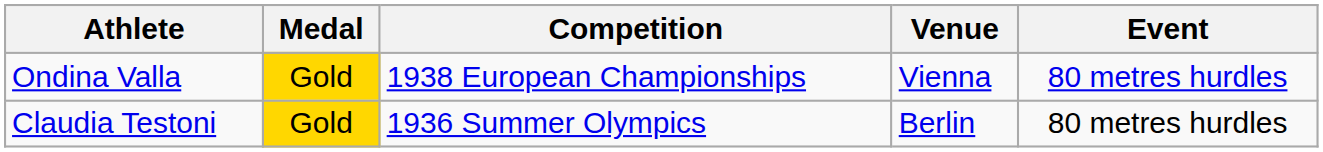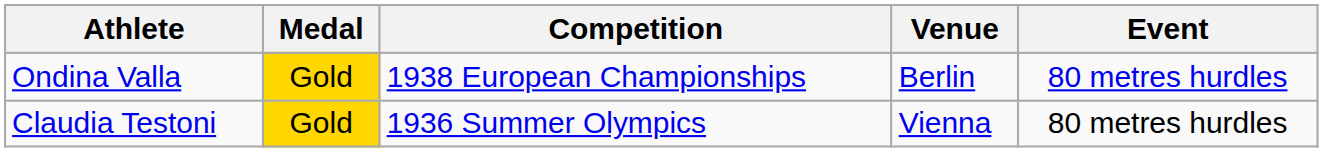 <table class="wikitable" width=50% style="font-size:90%; text-align:left;">
 <tr>
 <th>Athlete</th>
 <th>Medal</th>
 <th>Competition</th>
 <th>Venue</th>
 <th>Event</th>
 </tr>
 <tr>
 <td><a href='#'>Ondina Valla</a></td>
 <td align=center bgcolor=gold>Gold</td>
 <td><a href='#'>1938 European Championships</a></td>
-<td> <a href='#'>Vienna</a></td>
+<td> <a href='#'>Berlin</a></td>
 <td align=center><a href='#'>80 metres hurdles</a></td>
 </tr>
 <tr>
 <td><a href='#'>Claudia Testoni</a></td>
 <td align=center bgcolor=gold>Gold</td>
 <td><a href='#'>1936 Summer Olympics</a></td>
-<td> <a href='#'>Berlin</a></td>
+<td> <a href='#'>Vienna</a></td>
 <td align=center>80 metres hurdles</td>
 </tr>
 </table>
